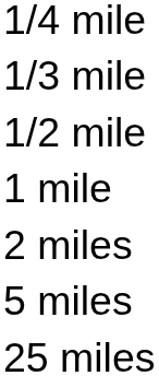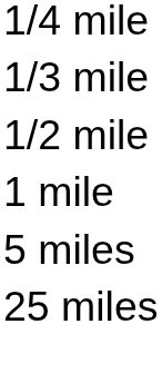 <table>
 <tr>
 <td>1/4 mile <br></td>
 <td></td>
 <td></td>
 <td></td>
 </tr>
 <tr>
 <td>1/3 mile <br></td>
 <td></td>
 <td></td>
 <td></td>
 </tr>
 <tr>
 <td>1/2 mile <br></td>
 <td></td>
 <td></td>
 <td></td>
 </tr>
 <tr>
 <td>1 mile<br></td>
 <td></td>
 <td></td>
 <td></td>
 </tr>
 <tr>
-<td>2 miles<br></td>
-<td></td>
-<td></td>
-<td></td>
-</tr>
-<tr>
 <td>5 miles<br></td>
 <td></td>
 <td></td>
 <td></td>
 </tr>
 <tr>
 <td>25 miles<br></td>
 <td></td>
 <td></td>
 <td></td>
 </tr>
 </table>
